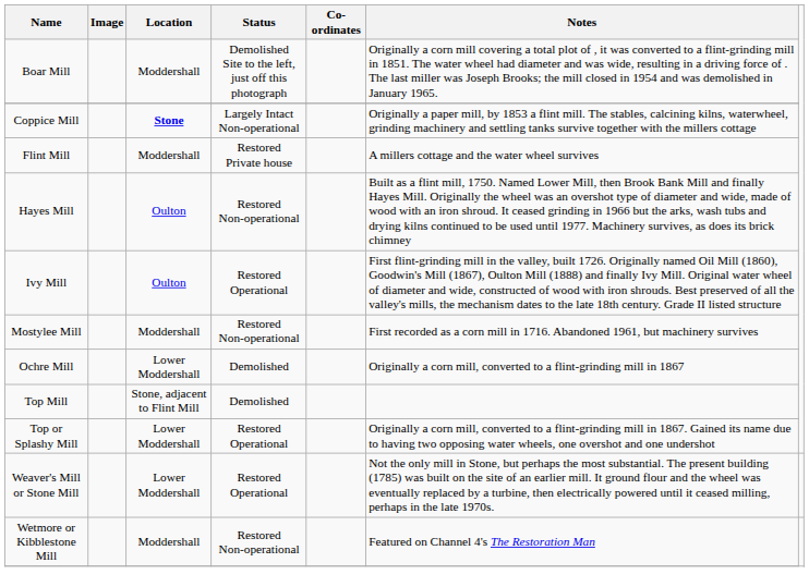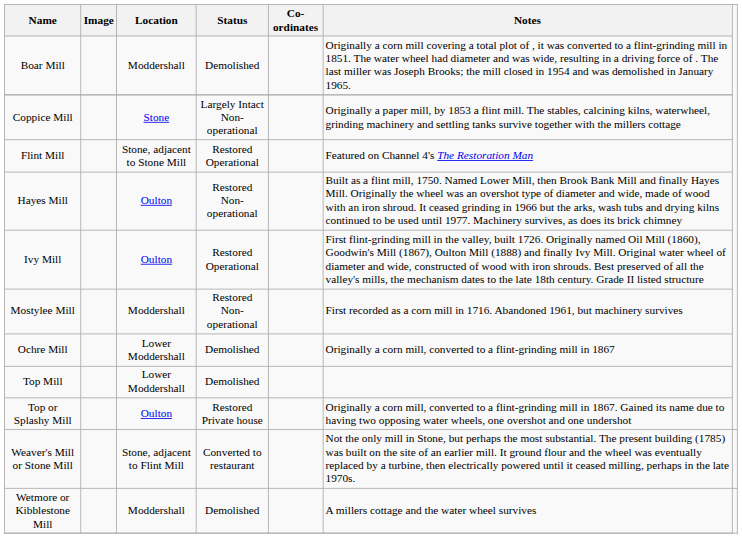 <table class="wikitable sortable" style="margin:0.5em auto; font-size:85%;">
 <tr>
 <th>Name</th>
 <th class="unsortable">Image</th>
 <th>Location</th>
 <th>Status</th>
 <th>Co-ordinates</th>
 <th class="unsortable">Notes</th>
 </tr>
 <tr>
 <td style="text-align:center;">Boar Mill</td>
 <td></td>
 <td style="text-align:center;">Moddershall</td>
-<td style="text-align:center;">Demolished<br>Site to the left, just off this photograph</td>
+<td style="text-align:center;">Demolished</td>
 <td></td>
 <td>Originally a corn mill covering a total plot of , it was converted to a flint-grinding mill in 1851. The water wheel had  diameter and was  wide, resulting in a driving force of . The last miller was Joseph Brooks; the mill closed in 1954 and was demolished in January 1965.</td>
 </tr>
 <tr>
 </tr>
 <tr>
 <td style="text-align:center;">Coppice Mill</td>
 <td></td>
-<td style="text-align:center;"><strong><a href='#'>Stone</a></strong></td>
+<td style="text-align:center;"><a href='#'>Stone</a></td>
 <td style="text-align:center;">Largely Intact <br> Non-operational</td>
 <td></td>
 <td>Originally a paper mill, by 1853 a flint mill. The stables, calcining kilns, waterwheel, grinding machinery and settling tanks survive together with the millers cottage</td>
 </tr>
 <tr>
 <td style="text-align:center;">Flint Mill</td>
 <td></td>
-<td style="text-align:center;">Moddershall</td>
-<td style="text-align:center;">Restored<br>Private house</td>
+<td style="text-align:center;">Stone, adjacent to Stone Mill</td>
+<td style="text-align:center;">Restored<br>Operational</td>
 <td></td>
-<td>A millers cottage and the water wheel survives</td>
+<td>Featured on Channel 4's <em><a href='#'>The Restoration Man</a></em></td>
 </tr>
 <tr>
 <td style="text-align:center;">Hayes Mill</td>
 <td></td>
 <td style="text-align:center;"><a href='#'>Oulton</a></td>
 <td style="text-align:center;">Restored<br>Non-operational</td>
 <td></td>
 <td>Built as a flint mill, 1750.  Named Lower Mill, then Brook Bank Mill and finally Hayes Mill. Originally the wheel was an overshot type of  diameter and  wide, made of wood with an iron shroud. It ceased grinding in 1966 but the arks, wash tubs and drying kilns continued to be used until 1977. Machinery survives, as does its brick chimney</td>
 </tr>
 <tr>
 <td style="text-align:center;">Ivy Mill</td>
 <td></td>
 <td style="text-align:center;"><a href='#'>Oulton</a></td>
 <td style="text-align:center;">Restored<br>Operational</td>
 <td></td>
 <td>First flint-grinding mill in the valley, built 1726. Originally named Oil Mill (1860), Goodwin's Mill (1867), Oulton Mill (1888) and finally Ivy Mill. Original water wheel of  diameter and  wide, constructed of wood with iron shrouds. Best preserved of all the valley's mills, the mechanism dates to the late 18th century. Grade II listed structure</td>
 </tr>
 <tr>
 <td style="text-align:center;">Mostylee Mill</td>
 <td></td>
 <td style="text-align:center;">Moddershall</td>
 <td style="text-align:center;">Restored<br>Non-operational</td>
 <td></td>
 <td>First recorded as a corn mill in 1716. Abandoned 1961, but machinery survives</td>
 </tr>
 <tr>
 <td style="text-align:center;">Ochre Mill</td>
 <td></td>
 <td style="text-align:center;">Lower Moddershall</td>
 <td style="text-align:center;">Demolished</td>
 <td></td>
 <td>Originally a corn mill, converted to a flint-grinding mill in 1867</td>
 </tr>
 <tr>
 <td style="text-align:center;">Top Mill</td>
 <td></td>
-<td style="text-align:center;">Stone, adjacent to Flint Mill</td>
+<td style="text-align:center;">Lower Moddershall</td>
 <td style="text-align:center;">Demolished</td>
 <td></td>
 <td></td>
 </tr>
 <tr>
 <td style="text-align:center;">Top or<br>Splashy Mill</td>
 <td></td>
-<td style="text-align:center;">Lower Moddershall</td>
-<td style="text-align:center;">Restored<br>Operational</td>
+<td style="text-align:center;"><a href='#'>Oulton</a></td>
+<td style="text-align:center;">Restored<br>Private house</td>
 <td></td>
 <td>Originally a corn mill, converted to a flint-grinding mill in 1867. Gained its name due to having two opposing water wheels, one overshot and one undershot</td>
 </tr>
 <tr>
 <td style="text-align:center;">Weaver's Mill or Stone Mill</td>
 <td></td>
-<td style="text-align:center;">Lower Moddershall</td>
-<td style="text-align:center;">Restored<br>Operational</td>
+<td style="text-align:center;">Stone, adjacent to Flint Mill</td>
+<td style="text-align:center;">Converted to restaurant</td>
 <td></td>
 <td>Not the only mill in Stone, but perhaps the most substantial.  The present building (1785) was built on the site of an earlier mill.  It ground flour and the wheel was eventually replaced by a turbine, then electrically powered until it ceased milling, perhaps in the late 1970s.</td>
 <td></td>
 </tr>
 <tr>
 <td style="text-align:center;">Wetmore or<br>Kibblestone Mill</td>
 <td></td>
 <td style="text-align:center;">Moddershall</td>
-<td style="text-align:center;">Restored<br>Non-operational</td>
+<td style="text-align:center;">Demolished</td>
 <td></td>
-<td>Featured on Channel 4's <em><a href='#'>The Restoration Man</a></em></td>
+<td>A millers cottage and the water wheel survives</td>
 </tr>
 <tr>
 </tr>
 </table>
